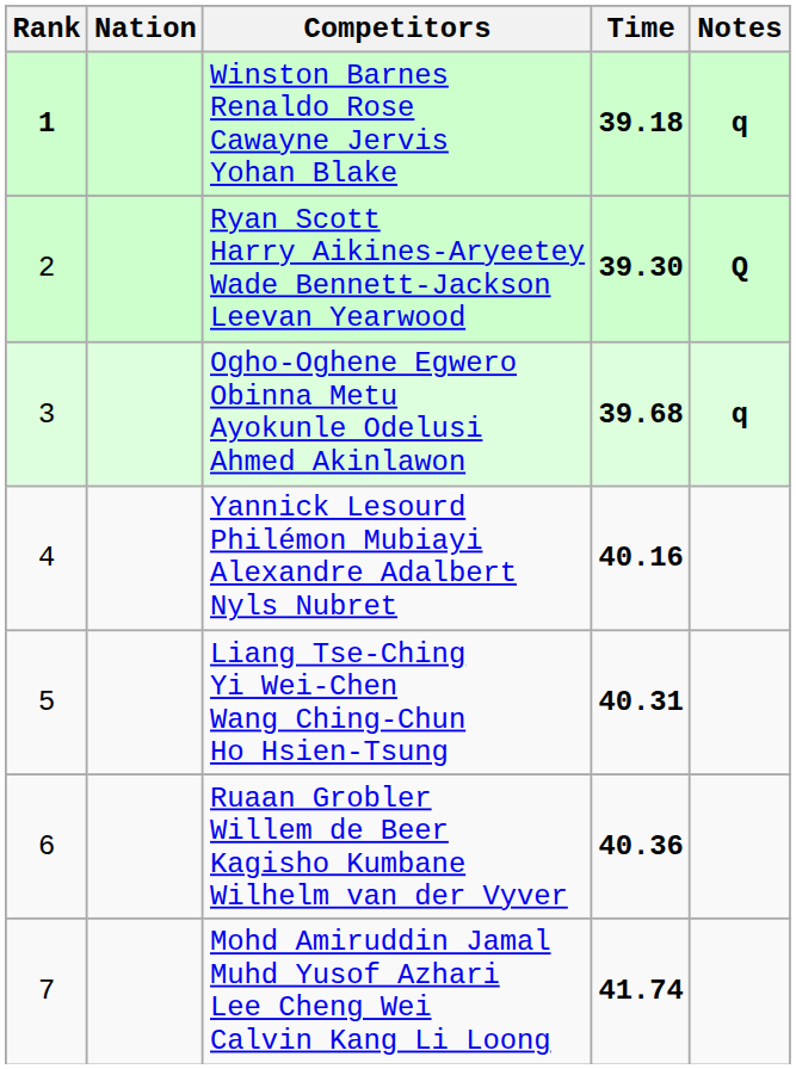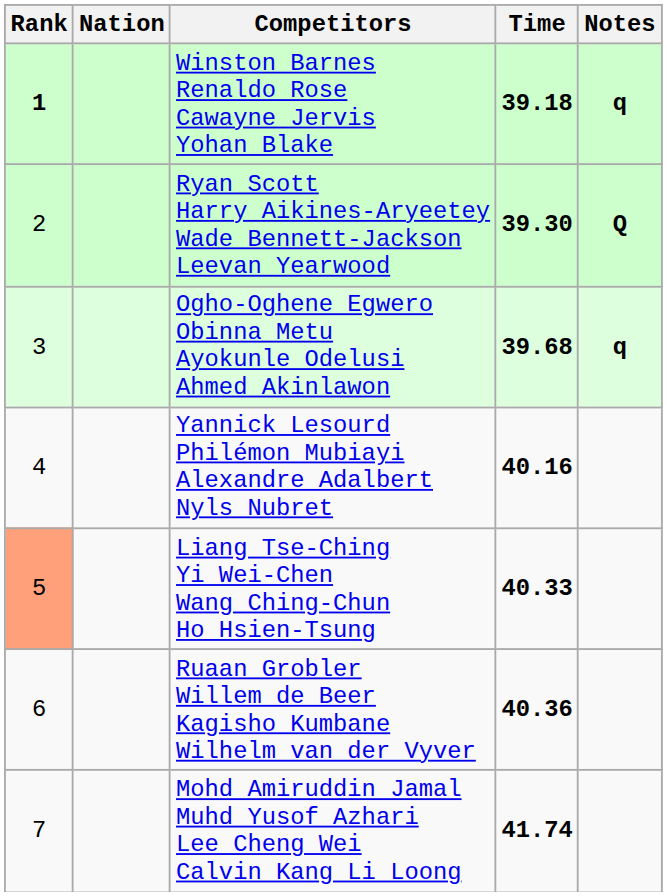 <table class="wikitable sortable" style="text-align:center">
 <tr>
 <th>Rank</th>
 <th>Nation</th>
 <th>Competitors</th>
 <th>Time</th>
 <th>Notes</th>
 </tr>
 <tr bgcolor=ccffcc>
 <td><strong>1</strong></td>
 <td align=left></td>
 <td align=left><a href='#'>Winston Barnes</a><br><a href='#'>Renaldo Rose</a><br><a href='#'>Cawayne Jervis</a><br><a href='#'>Yohan Blake</a></td>
 <td><strong>39.18</strong></td>
 <td><strong>q</strong></td>
 </tr>
 <tr bgcolor=ccffcc>
 <td>2</td>
 <td align=left></td>
 <td align=left><a href='#'>Ryan Scott</a><br><a href='#'>Harry Aikines-Aryeetey</a><br><a href='#'>Wade Bennett-Jackson</a><br><a href='#'>Leevan Yearwood</a></td>
 <td><strong>39.30</strong></td>
 <td><strong>Q</strong></td>
 </tr>
 <tr bgcolor=ddffdd>
 <td>3</td>
 <td align=left></td>
 <td align=left><a href='#'>Ogho-Oghene Egwero</a><br><a href='#'>Obinna Metu</a><br><a href='#'>Ayokunle Odelusi</a><br><a href='#'>Ahmed Akinlawon</a></td>
 <td><strong>39.68</strong></td>
 <td><strong>q</strong></td>
 </tr>
 <tr>
 <td>4</td>
 <td align=left></td>
 <td align=left><a href='#'>Yannick Lesourd</a><br><a href='#'>Philémon Mubiayi</a><br><a href='#'>Alexandre Adalbert</a><br><a href='#'>Nyls Nubret</a></td>
 <td><strong>40.16</strong></td>
 <td></td>
 </tr>
 <tr>
-<td>5</td>
+<td style="background: lightsalmon;">5</td>
 <td align=left></td>
 <td align=left><a href='#'>Liang Tse-Ching</a><br><a href='#'>Yi Wei-Chen</a><br><a href='#'>Wang Ching-Chun</a><br><a href='#'>Ho Hsien-Tsung</a></td>
-<td><strong>40.31</strong></td>
+<td><strong>40.33</strong></td>
 <td></td>
 </tr>
 <tr>
 <td>6</td>
 <td align=left></td>
 <td align=left><a href='#'>Ruaan Grobler</a><br><a href='#'>Willem de Beer</a><br><a href='#'>Kagisho Kumbane</a><br><a href='#'>Wilhelm van der Vyver</a></td>
 <td><strong>40.36</strong></td>
 <td></td>
 </tr>
 <tr>
 <td>7</td>
 <td align=left></td>
 <td align=left><a href='#'>Mohd Amiruddin Jamal</a><br><a href='#'>Muhd Yusof Azhari</a><br><a href='#'>Lee Cheng Wei</a><br><a href='#'>Calvin Kang Li Loong</a></td>
 <td><strong>41.74</strong></td>
 <td></td>
 </tr>
 </table>
